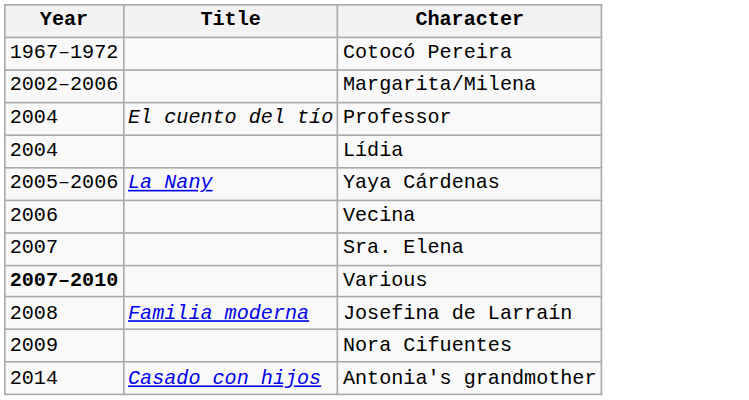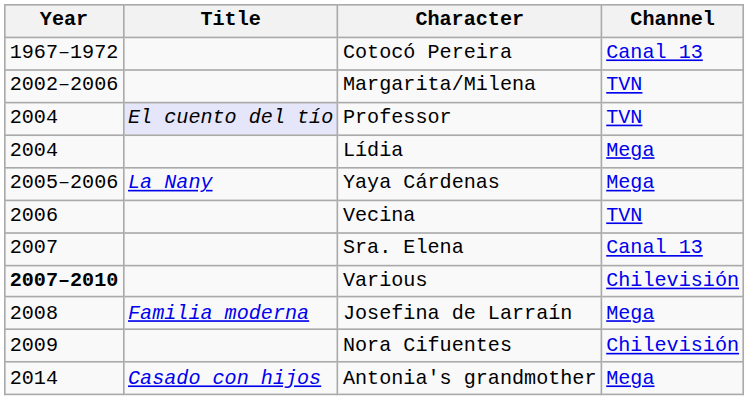 <table class="wikitable" style="font-size: 95%;">
 <tr>
 <th>Year</th>
 <th>Title</th>
 <th>Character</th>
+<th>Channel</th>
 </tr>
 <tr>
 <td>1967–1972</td>
 <td><em></em></td>
 <td>Cotocó Pereira</td>
+<td><a href='#'>Canal 13</a></td>
 </tr>
 <tr>
 <td>2002–2006</td>
 <td><em></em></td>
 <td>Margarita/Milena</td>
+<td><a href='#'>TVN</a></td>
 </tr>
 <tr>
 <td>2004</td>
-<td><em>El cuento del tío</em></td>
+<td style="background: lavender;"><em>El cuento del tío</em></td>
 <td>Professor</td>
+<td><a href='#'>TVN</a></td>
 </tr>
 <tr>
 <td>2004</td>
 <td><em></em></td>
 <td>Lídia</td>
+<td><a href='#'>Mega</a></td>
 </tr>
 <tr>
 <td>2005–2006</td>
 <td><em><a href='#'>La Nany</a></em></td>
 <td>Yaya Cárdenas</td>
+<td><a href='#'>Mega</a></td>
 </tr>
 <tr>
 <td>2006</td>
 <td><em></em></td>
 <td>Vecina</td>
+<td><a href='#'>TVN</a></td>
 </tr>
 <tr>
 <td>2007</td>
 <td><em></em></td>
 <td>Sra. Elena</td>
+<td><a href='#'>Canal 13</a></td>
 </tr>
 <tr>
 <td><strong>2007–2010</strong></td>
 <td><em></em></td>
 <td>Various</td>
+<td><a href='#'>Chilevisión</a></td>
 </tr>
 <tr>
 <td>2008</td>
 <td><em><a href='#'>Familia moderna</a></em></td>
 <td>Josefina de Larraín</td>
+<td><a href='#'>Mega</a></td>
 </tr>
 <tr>
 <td>2009</td>
 <td><em></em></td>
 <td>Nora Cifuentes</td>
+<td><a href='#'>Chilevisión</a></td>
 </tr>
 <tr>
 <td>2014</td>
 <td><em><a href='#'>Casado con hijos</a></em></td>
 <td>Antonia's grandmother</td>
+<td><a href='#'>Mega</a></td>
 </tr>
 </table>
